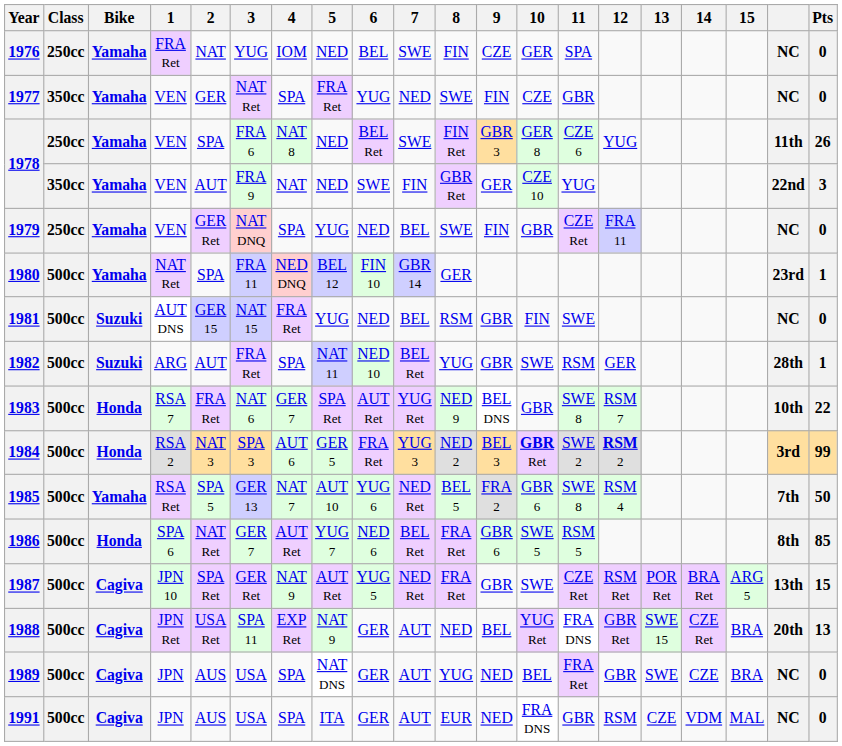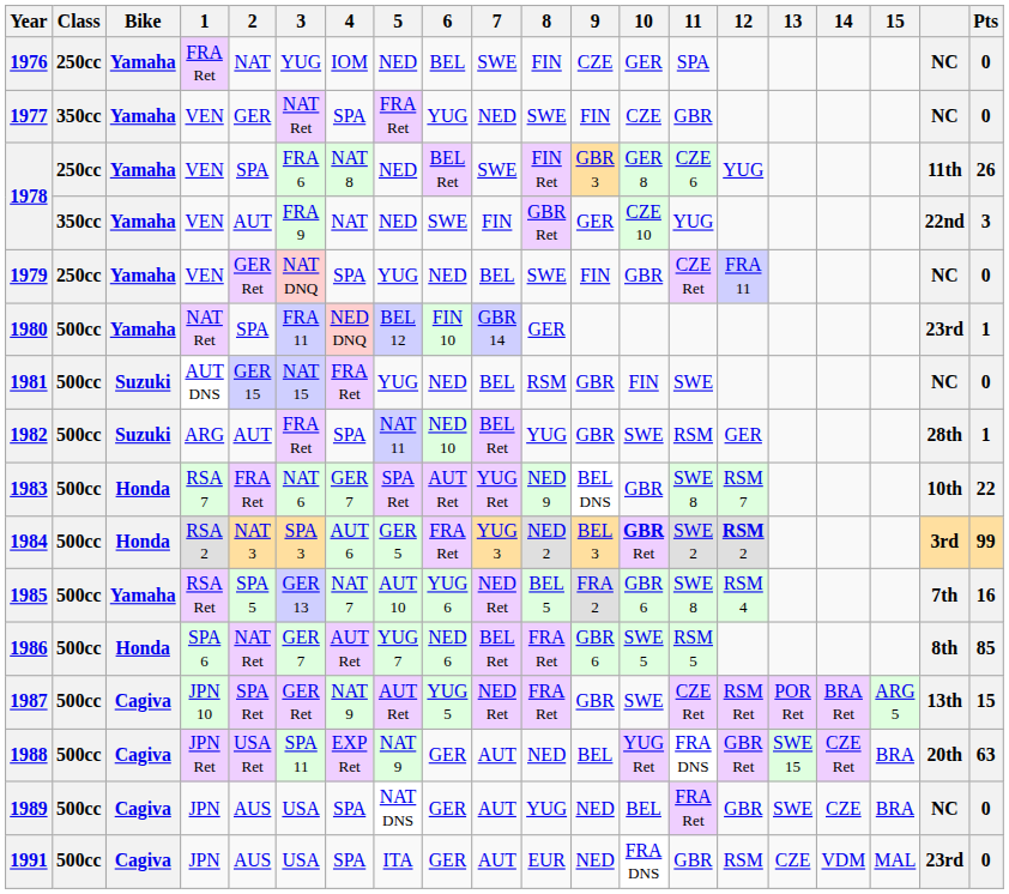 <table class="wikitable" style="text-align:center; font-size:90%;">
 <tr>
 <th>Year</th>
 <th>Class</th>
 <th>Bike</th>
 <th>1</th>
 <th>2</th>
 <th>3</th>
 <th>4</th>
 <th>5</th>
 <th>6</th>
 <th>7</th>
 <th>8</th>
 <th>9</th>
 <th>10</th>
 <th>11</th>
 <th>12</th>
 <th>13</th>
 <th>14</th>
 <th>15</th>
 <th></th>
 <th>Pts</th>
 </tr>
 <tr>
 <th><a href='#'>1976</a></th>
 <th>250cc</th>
 <th><a href='#'>Yamaha</a></th>
 <td style="background:#EFCFFF;"><a href='#'>FRA</a><br><small>Ret</small></td>
 <td><a href='#'>NAT</a></td>
 <td><a href='#'>YUG</a></td>
 <td><a href='#'>IOM</a></td>
 <td><a href='#'>NED</a></td>
 <td><a href='#'>BEL</a></td>
 <td><a href='#'>SWE</a></td>
 <td><a href='#'>FIN</a></td>
 <td><a href='#'>CZE</a></td>
 <td><a href='#'>GER</a></td>
 <td><a href='#'>SPA</a></td>
 <td></td>
 <td></td>
 <td></td>
 <td></td>
 <th>NC</th>
 <th>0</th>
 </tr>
 <tr>
 <th><a href='#'>1977</a></th>
 <th>350cc</th>
 <th><a href='#'>Yamaha</a></th>
 <td><a href='#'>VEN</a></td>
 <td><a href='#'>GER</a></td>
 <td style="background:#EFCFFF;"><a href='#'>NAT</a><br><small>Ret</small></td>
 <td><a href='#'>SPA</a></td>
 <td style="background:#EFCFFF;"><a href='#'>FRA</a><br><small>Ret</small></td>
 <td><a href='#'>YUG</a></td>
 <td><a href='#'>NED</a></td>
 <td><a href='#'>SWE</a></td>
 <td><a href='#'>FIN</a></td>
 <td><a href='#'>CZE</a></td>
 <td><a href='#'>GBR</a></td>
 <td></td>
 <td></td>
 <td></td>
 <td></td>
 <th>NC</th>
 <th>0</th>
 </tr>
 <tr>
 <th rowspan=2><a href='#'>1978</a></th>
 <th>250cc</th>
 <th><a href='#'>Yamaha</a></th>
 <td><a href='#'>VEN</a></td>
 <td><a href='#'>SPA</a></td>
 <td style="background:#DFFFDF;"><a href='#'>FRA</a><br><small>6</small></td>
 <td style="background:#DFFFDF;"><a href='#'>NAT</a><br><small>8</small></td>
 <td><a href='#'>NED</a></td>
 <td style="background:#EFCFFF;"><a href='#'>BEL</a><br><small>Ret</small></td>
 <td><a href='#'>SWE</a></td>
 <td style="background:#EFCFFF;"><a href='#'>FIN</a><br><small>Ret</small></td>
 <td style="background:#FFDF9F;"><a href='#'>GBR</a><br><small>3</small></td>
 <td style="background:#DFFFDF;"><a href='#'>GER</a><br><small>8</small></td>
 <td style="background:#DFFFDF;"><a href='#'>CZE</a><br><small>6</small></td>
 <td><a href='#'>YUG</a></td>
 <td></td>
 <td></td>
 <td></td>
 <th>11th</th>
 <th>26</th>
 </tr>
 <tr>
 <th>350cc</th>
 <th><a href='#'>Yamaha</a></th>
 <td><a href='#'>VEN</a></td>
 <td><a href='#'>AUT</a></td>
 <td style="background:#DFFFDF;"><a href='#'>FRA</a><br><small>9</small></td>
 <td><a href='#'>NAT</a></td>
 <td><a href='#'>NED</a></td>
 <td><a href='#'>SWE</a></td>
 <td><a href='#'>FIN</a></td>
 <td style="background:#EFCFFF;"><a href='#'>GBR</a><br><small>Ret</small></td>
 <td><a href='#'>GER</a></td>
 <td style="background:#DFFFDF;"><a href='#'>CZE</a><br><small>10</small></td>
 <td><a href='#'>YUG</a></td>
 <td></td>
 <td></td>
 <td></td>
 <td></td>
 <th>22nd</th>
 <th>3</th>
 </tr>
 <tr>
 <th><a href='#'>1979</a></th>
 <th>250cc</th>
 <th><a href='#'>Yamaha</a></th>
 <td><a href='#'>VEN</a></td>
 <td style="background:#EFCFFF;"><a href='#'>GER</a><br><small>Ret</small></td>
 <td style="background:#ffcfcf;"><a href='#'>NAT</a><br><small>DNQ</small></td>
 <td><a href='#'>SPA</a></td>
 <td><a href='#'>YUG</a></td>
 <td><a href='#'>NED</a></td>
 <td><a href='#'>BEL</a></td>
 <td><a href='#'>SWE</a></td>
 <td><a href='#'>FIN</a></td>
 <td><a href='#'>GBR</a></td>
 <td style="background:#EFCFFF;"><a href='#'>CZE</a><br><small>Ret</small></td>
 <td style="background:#CFCFFF;"><a href='#'>FRA</a><br><small>11</small></td>
 <td></td>
 <td></td>
 <td></td>
 <th>NC</th>
 <th>0</th>
 </tr>
 <tr>
 <th><a href='#'>1980</a></th>
 <th>500cc</th>
 <th><a href='#'>Yamaha</a></th>
 <td style="background:#EFCFFF;"><a href='#'>NAT</a><br><small>Ret</small></td>
 <td><a href='#'>SPA</a></td>
 <td style="background:#CFCFFF;"><a href='#'>FRA</a><br><small>11</small></td>
 <td style="background:#ffcfcf;"><a href='#'>NED</a><br><small>DNQ</small></td>
 <td style="background:#CFCFFF;"><a href='#'>BEL</a><br><small>12</small></td>
 <td style="background:#DFFFDF;"><a href='#'>FIN</a><br><small>10</small></td>
 <td style="background:#CFCFFF;"><a href='#'>GBR</a><br><small>14</small></td>
 <td><a href='#'>GER</a></td>
 <td></td>
 <td></td>
 <td></td>
 <td></td>
 <td></td>
 <td></td>
 <td></td>
 <th>23rd</th>
 <th>1</th>
 </tr>
 <tr>
 <th><a href='#'>1981</a></th>
 <th>500cc</th>
 <th><a href='#'>Suzuki</a></th>
 <td style="background:#FFFFFF;"><a href='#'>AUT</a><br><small>DNS</small></td>
 <td style="background:#CFCFFF;"><a href='#'>GER</a><br><small>15</small></td>
 <td style="background:#CFCFFF;"><a href='#'>NAT</a><br><small>15</small></td>
 <td style="background:#EFCFFF;"><a href='#'>FRA</a><br><small>Ret</small></td>
 <td><a href='#'>YUG</a></td>
 <td><a href='#'>NED</a></td>
 <td><a href='#'>BEL</a></td>
 <td><a href='#'>RSM</a></td>
 <td><a href='#'>GBR</a></td>
 <td><a href='#'>FIN</a></td>
 <td><a href='#'>SWE</a></td>
 <td></td>
 <td></td>
 <td></td>
 <td></td>
 <th>NC</th>
 <th>0</th>
 </tr>
 <tr>
 <th><a href='#'>1982</a></th>
 <th>500cc</th>
 <th><a href='#'>Suzuki</a></th>
 <td><a href='#'>ARG</a></td>
 <td><a href='#'>AUT</a></td>
 <td style="background:#EFCFFF;"><a href='#'>FRA</a><br><small>Ret</small></td>
 <td><a href='#'>SPA</a></td>
 <td style="background:#CFCFFF;"><a href='#'>NAT</a><br><small>11</small></td>
 <td style="background:#DFFFDF;"><a href='#'>NED</a><br><small>10</small></td>
 <td style="background:#EFCFFF;"><a href='#'>BEL</a><br><small>Ret</small></td>
 <td><a href='#'>YUG</a></td>
 <td><a href='#'>GBR</a></td>
 <td><a href='#'>SWE</a></td>
 <td><a href='#'>RSM</a></td>
 <td><a href='#'>GER</a></td>
 <td></td>
 <td></td>
 <td></td>
 <th>28th</th>
 <th>1</th>
 </tr>
 <tr>
 <th><a href='#'>1983</a></th>
 <th>500cc</th>
 <th><a href='#'>Honda</a></th>
 <td style="background:#DFFFDF;"><a href='#'>RSA</a><br><small>7</small></td>
 <td style="background:#EFCFFF;"><a href='#'>FRA</a><br><small>Ret</small></td>
 <td style="background:#DFFFDF;"><a href='#'>NAT</a><br><small>6</small></td>
 <td style="background:#DFFFDF;"><a href='#'>GER</a><br><small>7</small></td>
 <td style="background:#EFCFFF;"><a href='#'>SPA</a><br><small>Ret</small></td>
 <td style="background:#EFCFFF;"><a href='#'>AUT</a><br><small>Ret</small></td>
 <td style="background:#EFCFFF;"><a href='#'>YUG</a><br><small>Ret</small></td>
 <td style="background:#DFFFDF;"><a href='#'>NED</a><br><small>9</small></td>
 <td style="background:#FFFFFF;"><a href='#'>BEL</a><br><small>DNS</small></td>
 <td><a href='#'>GBR</a></td>
 <td style="background:#DFFFDF;"><a href='#'>SWE</a><br><small>8</small></td>
 <td style="background:#DFFFDF;"><a href='#'>RSM</a><br><small>7</small></td>
 <td></td>
 <td></td>
 <td></td>
 <th>10th</th>
 <th>22</th>
 </tr>
 <tr>
 <th><a href='#'>1984</a></th>
 <th>500cc</th>
 <th><a href='#'>Honda</a></th>
 <td style="background:#DFDFDF;"><a href='#'>RSA</a><br><small>2</small></td>
 <td style="background:#FFDF9F;"><a href='#'>NAT</a><br><small>3</small></td>
 <td style="background:#FFDF9F;"><a href='#'>SPA</a><br><small>3</small></td>
 <td style="background:#DFFFDF;"><a href='#'>AUT</a><br><small>6</small></td>
 <td style="background:#DFFFDF;"><a href='#'>GER</a><br><small>5</small></td>
 <td style="background:#EFCFFF;"><a href='#'>FRA</a><br><small>Ret</small></td>
 <td style="background:#FFDF9F;"><a href='#'>YUG</a><br><small>3</small></td>
 <td style="background:#DFDFDF;"><a href='#'>NED</a><br><small>2</small></td>
 <td style="background:#FFDF9F;"><a href='#'>BEL</a><br><small>3</small></td>
 <td style="background:#EFCFFF;"><strong><a href='#'>GBR</a></strong><br><small>Ret</small></td>
 <td style="background:#DFDFDF;"><a href='#'>SWE</a><br><small>2</small></td>
 <td style="background:#DFDFDF;"><strong><a href='#'>RSM</a></strong><br><small>2</small></td>
 <td></td>
 <td></td>
 <td></td>
 <th style="background:#FFDF9F;">3rd</th>
 <th style="background:#FFDF9F;">99</th>
 </tr>
 <tr>
 <th><a href='#'>1985</a></th>
 <th>500cc</th>
 <th><a href='#'>Yamaha</a></th>
 <td style="background:#EFCFFF;"><a href='#'>RSA</a><br><small>Ret</small></td>
 <td style="background:#DFFFDF;"><a href='#'>SPA</a><br><small>5</small></td>
 <td style="background:#CFCFFF;"><a href='#'>GER</a><br><small>13</small></td>
 <td style="background:#DFFFDF;"><a href='#'>NAT</a><br><small>7</small></td>
 <td style="background:#DFFFDF;"><a href='#'>AUT</a><br><small>10</small></td>
 <td style="background:#DFFFDF;"><a href='#'>YUG</a><br><small>6</small></td>
 <td style="background:#EFCFFF;"><a href='#'>NED</a><br><small>Ret</small></td>
 <td style="background:#DFFFDF;"><a href='#'>BEL</a><br><small>5</small></td>
 <td style="background:#DFDFDF;"><a href='#'>FRA</a><br><small>2</small></td>
 <td style="background:#DFFFDF;"><a href='#'>GBR</a><br><small>6</small></td>
 <td style="background:#DFFFDF;"><a href='#'>SWE</a><br><small>8</small></td>
 <td style="background:#DFFFDF;"><a href='#'>RSM</a><br><small>4</small></td>
 <td></td>
 <td></td>
 <td></td>
 <th>7th</th>
-<th>50</th>
+<th>16</th>
 </tr>
 <tr>
 <th><a href='#'>1986</a></th>
 <th>500cc</th>
 <th><a href='#'>Honda</a></th>
 <td style="background:#DFFFDF;"><a href='#'>SPA</a><br><small>6</small></td>
 <td style="background:#EFCFFF;"><a href='#'>NAT</a><br><small>Ret</small></td>
 <td style="background:#DFFFDF;"><a href='#'>GER</a><br><small>7</small></td>
 <td style="background:#EFCFFF;"><a href='#'>AUT</a><br><small>Ret</small></td>
 <td style="background:#DFFFDF;"><a href='#'>YUG</a><br><small>7</small></td>
 <td style="background:#DFFFDF;"><a href='#'>NED</a><br><small>6</small></td>
 <td style="background:#EFCFFF;"><a href='#'>BEL</a><br><small>Ret</small></td>
 <td style="background:#EFCFFF;"><a href='#'>FRA</a><br><small>Ret</small></td>
 <td style="background:#DFFFDF;"><a href='#'>GBR</a><br><small>6</small></td>
 <td style="background:#DFFFDF;"><a href='#'>SWE</a><br><small>5</small></td>
 <td style="background:#DFFFDF;"><a href='#'>RSM</a><br><small>5</small></td>
 <td></td>
 <td></td>
 <td></td>
 <td></td>
 <th>8th</th>
 <th>85</th>
 </tr>
 <tr>
 <th><a href='#'>1987</a></th>
 <th>500cc</th>
 <th><a href='#'>Cagiva</a></th>
 <td style="background:#DFFFDF;"><a href='#'>JPN</a><br><small>10</small></td>
 <td style="background:#EFCFFF;"><a href='#'>SPA</a><br><small>Ret</small></td>
 <td style="background:#EFCFFF;"><a href='#'>GER</a><br><small>Ret</small></td>
 <td style="background:#DFFFDF;"><a href='#'>NAT</a><br><small>9</small></td>
 <td style="background:#EFCFFF;"><a href='#'>AUT</a><br><small>Ret</small></td>
 <td style="background:#DFFFDF;"><a href='#'>YUG</a><br><small>5</small></td>
 <td style="background:#EFCFFF;"><a href='#'>NED</a><br><small>Ret</small></td>
 <td style="background:#EFCFFF;"><a href='#'>FRA</a><br><small>Ret</small></td>
 <td><a href='#'>GBR</a></td>
 <td><a href='#'>SWE</a></td>
 <td style="background:#EFCFFF;"><a href='#'>CZE</a><br><small>Ret</small></td>
 <td style="background:#EFCFFF;"><a href='#'>RSM</a><br><small>Ret</small></td>
 <td style="background:#EFCFFF;"><a href='#'>POR</a><br><small>Ret</small></td>
 <td style="background:#EFCFFF;"><a href='#'>BRA</a><br><small>Ret</small></td>
 <td style="background:#DFFFDF;"><a href='#'>ARG</a><br><small>5</small></td>
 <th>13th</th>
 <th>15</th>
 </tr>
 <tr>
 <th><a href='#'>1988</a></th>
 <th>500cc</th>
 <th><a href='#'>Cagiva</a></th>
 <td style="background:#EFCFFF;"><a href='#'>JPN</a><br><small>Ret</small></td>
 <td style="background:#EFCFFF;"><a href='#'>USA</a><br><small>Ret</small></td>
 <td style="background:#DFFFDF;"><a href='#'>SPA</a><br><small>11</small></td>
 <td style="background:#EFCFFF;"><a href='#'>EXP</a><br><small>Ret</small></td>
 <td style="background:#DFFFDF;"><a href='#'>NAT</a><br><small>9</small></td>
 <td><a href='#'>GER</a></td>
 <td><a href='#'>AUT</a></td>
 <td><a href='#'>NED</a></td>
 <td><a href='#'>BEL</a></td>
 <td style="background:#EFCFFF;"><a href='#'>YUG</a><br><small>Ret</small></td>
 <td style="background:#FFFFFF;"><a href='#'>FRA</a><br><small>DNS</small></td>
 <td style="background:#EFCFFF;"><a href='#'>GBR</a><br><small>Ret</small></td>
 <td style="background:#DFFFDF;"><a href='#'>SWE</a><br><small>15</small></td>
 <td style="background:#EFCFFF;"><a href='#'>CZE</a><br><small>Ret</small></td>
 <td><a href='#'>BRA</a></td>
 <th>20th</th>
-<th>13</th>
+<th>63</th>
 </tr>
 <tr>
 <th><a href='#'>1989</a></th>
 <th>500cc</th>
 <th><a href='#'>Cagiva</a></th>
 <td><a href='#'>JPN</a></td>
 <td><a href='#'>AUS</a></td>
 <td><a href='#'>USA</a></td>
 <td><a href='#'>SPA</a></td>
 <td style="background:#FFFFFF;"><a href='#'>NAT</a><br><small>DNS</small></td>
 <td><a href='#'>GER</a></td>
 <td><a href='#'>AUT</a></td>
 <td><a href='#'>YUG</a></td>
 <td><a href='#'>NED</a></td>
 <td><a href='#'>BEL</a></td>
 <td style="background:#EFCFFF;"><a href='#'>FRA</a><br><small>Ret</small></td>
 <td><a href='#'>GBR</a></td>
 <td><a href='#'>SWE</a></td>
 <td><a href='#'>CZE</a></td>
 <td><a href='#'>BRA</a></td>
 <th>NC</th>
 <th>0</th>
 </tr>
 <tr>
 <th><a href='#'>1991</a></th>
 <th>500cc</th>
 <th><a href='#'>Cagiva</a></th>
 <td><a href='#'>JPN</a></td>
 <td><a href='#'>AUS</a></td>
 <td><a href='#'>USA</a></td>
 <td><a href='#'>SPA</a></td>
 <td><a href='#'>ITA</a></td>
 <td><a href='#'>GER</a></td>
 <td><a href='#'>AUT</a></td>
 <td><a href='#'>EUR</a></td>
 <td><a href='#'>NED</a></td>
 <td style="background:#FFFFFF;"><a href='#'>FRA</a><br><small>DNS</small></td>
 <td><a href='#'>GBR</a></td>
 <td><a href='#'>RSM</a></td>
 <td><a href='#'>CZE</a></td>
 <td><a href='#'>VDM</a></td>
 <td><a href='#'>MAL</a></td>
-<th>NC</th>
+<th>23rd</th>
 <th>0</th>
 </tr>
 </table>
